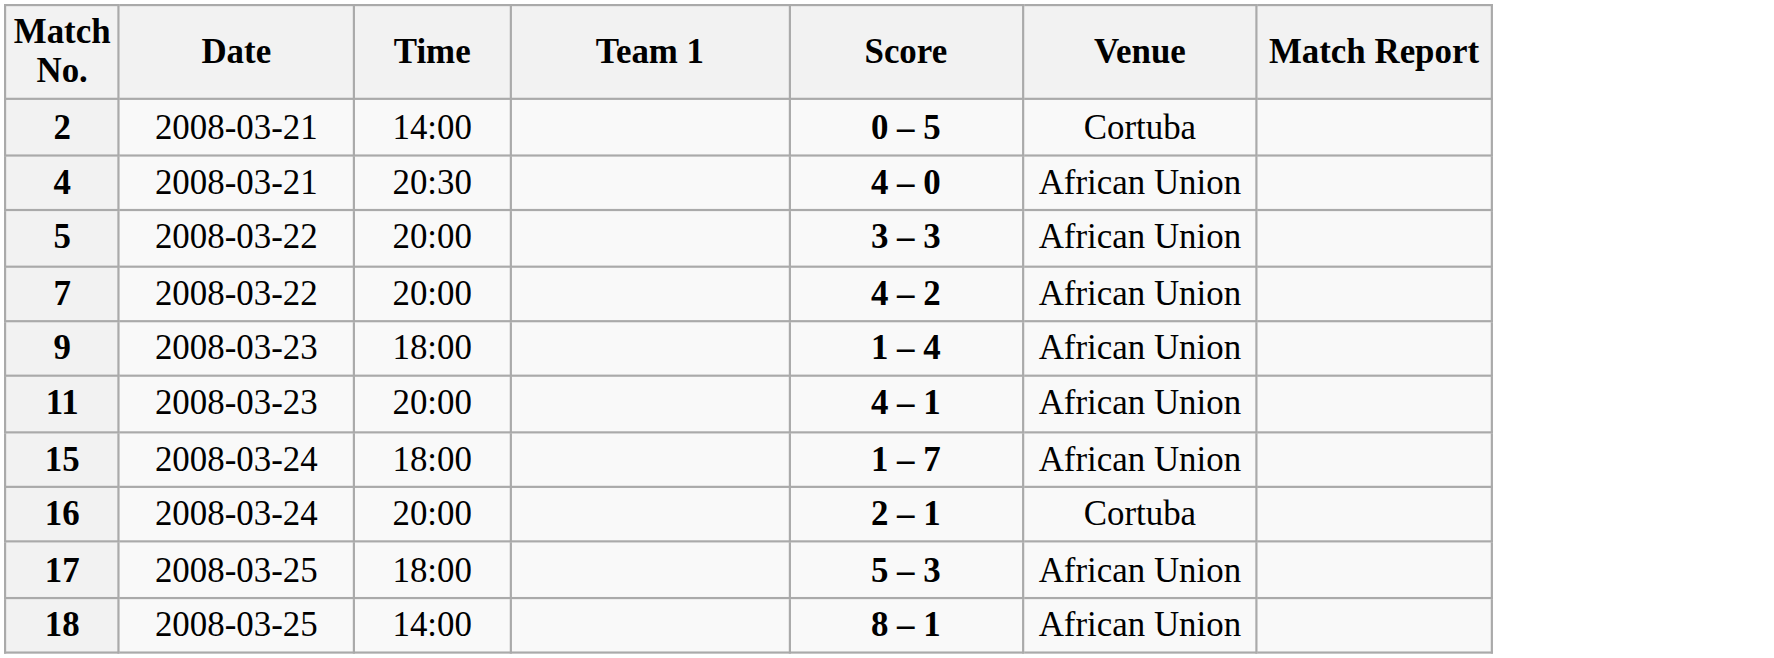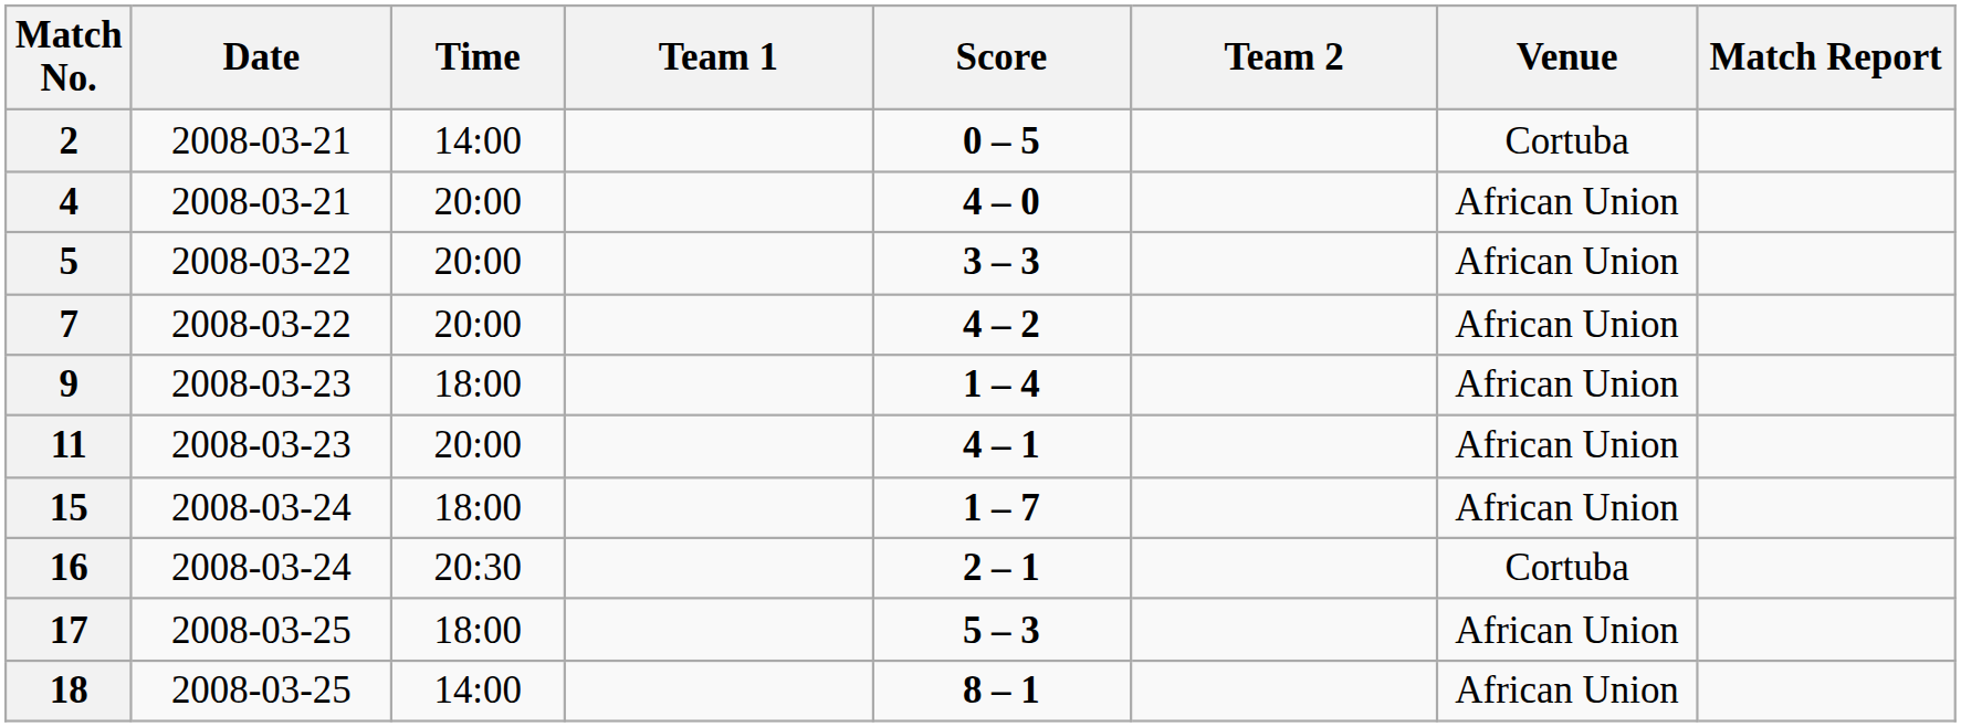 <table class="wikitable">
 <tr>
 <th width="45">Match No.</th>
 <th width="100">Date</th>
 <th width="65">Time</th>
 <th width="120">Team 1</th>
 <th width="100">Score</th>
+<th width="120">Team 2</th>
 <th width="100">Venue</th>
 <th width="100">Match Report</th>
 </tr>
 <tr>
 <th align="center">2</th>
 <td align="center">2008-03-21</td>
 <td align="center">14:00</td>
 <td align="left"></td>
 <td align="center"><strong>0 – 5</strong></td>
+<td align="left"><strong></strong></td>
 <td align="center">Cortuba</td>
 <td align="center"></td>
 </tr>
 <tr>
 <th align="center">4</th>
 <td align="center">2008-03-21</td>
-<td align="center">20:30</td>
+<td align="center">20:00</td>
 <td align="left"><strong></strong></td>
 <td align="center"><strong>4 – 0</strong></td>
+<td align="left"></td>
 <td align="center">African Union</td>
 <td align="center"></td>
 </tr>
 <tr>
 <th align="center">5</th>
 <td align="center">2008-03-22</td>
 <td align="center">20:00</td>
 <td align="left"></td>
 <td align="center"><strong>3 – 3</strong></td>
+<td align="left"></td>
 <td align="center">African Union</td>
 <td align="center"></td>
 </tr>
 <tr>
 <th align="center">7</th>
 <td align="center">2008-03-22</td>
 <td align="center">20:00</td>
 <td align="left"><strong></strong></td>
 <td align="center"><strong>4 – 2</strong></td>
+<td align="left"></td>
 <td align="center">African Union</td>
 <td align="center"></td>
 </tr>
 <tr>
 <th align="center">9</th>
 <td align="center">2008-03-23</td>
 <td align="center">18:00</td>
 <td align="left"></td>
 <td align="center"><strong>1 – 4</strong></td>
+<td align="left"><strong></strong></td>
 <td align="center">African Union</td>
 <td align="center"></td>
 </tr>
 <tr>
 <th align="center">11</th>
 <td align="center">2008-03-23</td>
 <td align="center">20:00</td>
 <td align="left"><strong></strong></td>
 <td align="center"><strong>4 – 1</strong></td>
+<td align="left"></td>
 <td align="center">African Union</td>
 <td align="center"></td>
 </tr>
 <tr>
 <th align="center">15</th>
 <td align="center">2008-03-24</td>
 <td align="center">18:00</td>
 <td align="left"></td>
 <td align="center"><strong>1 – 7</strong></td>
+<td align="left"><strong></strong></td>
 <td align="center">African Union</td>
 <td align="center"></td>
 </tr>
 <tr>
 <th align="center">16</th>
 <td align="center">2008-03-24</td>
-<td align="center">20:00</td>
+<td align="center">20:30</td>
 <td align="left"><strong></strong></td>
 <td align="center"><strong>2 – 1</strong></td>
+<td align="left"></td>
 <td align="center">Cortuba</td>
 <td align="center"></td>
 </tr>
 <tr>
 <th align="center">17</th>
 <td align="center">2008-03-25</td>
 <td align="center">18:00</td>
 <td align="left"><strong></strong></td>
 <td align="center"><strong>5 – 3</strong></td>
+<td align="left"></td>
 <td align="center">African Union</td>
 <td align="center"></td>
 </tr>
 <tr>
 <th align="center">18</th>
 <td align="center">2008-03-25</td>
 <td align="center">14:00</td>
 <td align="left"><strong></strong></td>
 <td align="center"><strong>8 – 1</strong></td>
+<td align="left"></td>
 <td align="center">African Union</td>
 <td align="center"></td>
 </tr>
 </table>
